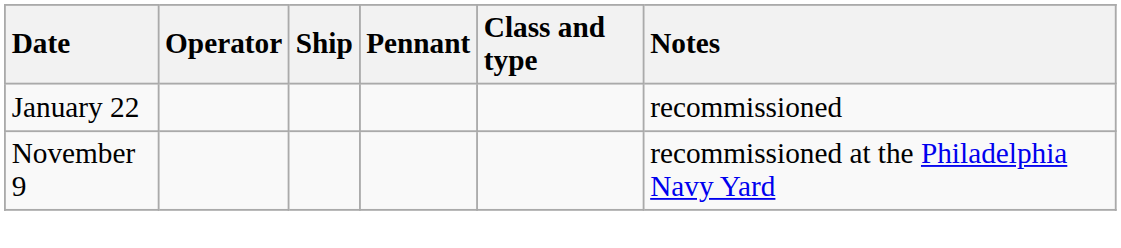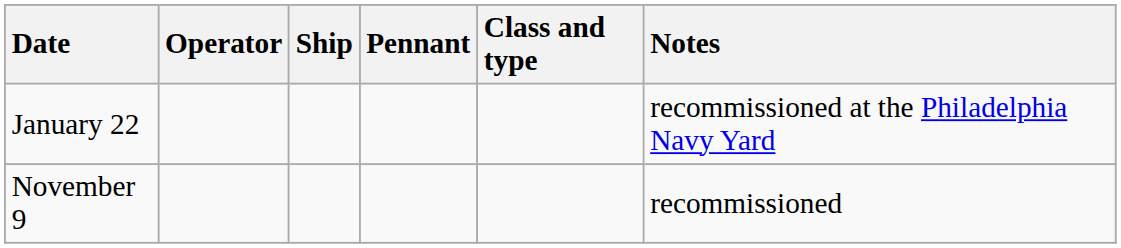 <table class="wikitable nowraplinks">
 <tr>
 <th style="text-align: left">Date</th>
 <th style="text-align: left">Operator</th>
 <th style="text-align: left">Ship</th>
 <th style="text-align: left">Pennant</th>
 <th style="text-align: left">Class and type</th>
 <th style="text-align: left">Notes</th>
 </tr>
 <tr ---->
 <td>January 22</td>
 <td></td>
 <td><strong></strong></td>
 <td></td>
 <td></td>
-<td>recommissioned </td>
+<td>recommissioned at the <a href='#'>Philadelphia Navy Yard</a></td>
 </tr>
 <tr ---->
 <td>November 9</td>
 <td></td>
 <td><strong></strong></td>
 <td></td>
 <td></td>
-<td>recommissioned at the <a href='#'>Philadelphia Navy Yard</a></td>
+<td>recommissioned </td>
 </tr>
 </table>
